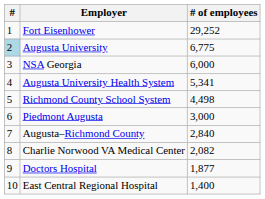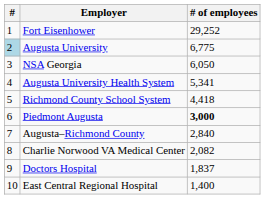 <table class="wikitable">
 <tr>
 <th>#</th>
 <th>Employer</th>
 <th># of employees</th>
 </tr>
 <tr>
 <td>1</td>
 <td><a href='#'>Fort Eisenhower</a></td>
 <td>29,252</td>
 </tr>
 <tr>
 <td style="background: lightblue;">2</td>
 <td><a href='#'>Augusta University</a></td>
 <td>6,775</td>
 </tr>
 <tr>
 <td>3</td>
 <td><a href='#'>NSA</a> Georgia</td>
-<td>6,000</td>
+<td>6,050</td>
 </tr>
 <tr>
 <td>4</td>
 <td><a href='#'>Augusta University Health System</a></td>
 <td>5,341</td>
 </tr>
 <tr>
 <td>5</td>
 <td><a href='#'>Richmond County School System</a></td>
-<td>4,498</td>
+<td>4,418</td>
 </tr>
 <tr>
 <td>6</td>
 <td><a href='#'>Piedmont Augusta</a></td>
-<td>3,000</td>
+<td><strong>3,000</strong></td>
 </tr>
 <tr>
 <td>7</td>
 <td>Augusta–<a href='#'>Richmond County</a></td>
 <td>2,840</td>
 </tr>
 <tr>
 <td>8</td>
 <td>Charlie Norwood VA Medical Center</td>
 <td>2,082</td>
 </tr>
 <tr>
 <td>9</td>
 <td><a href='#'>Doctors Hospital</a></td>
-<td>1,877</td>
+<td>1,837</td>
 </tr>
 <tr>
 <td>10</td>
 <td>East Central Regional Hospital</td>
 <td>1,400</td>
 </tr>
 </table>
